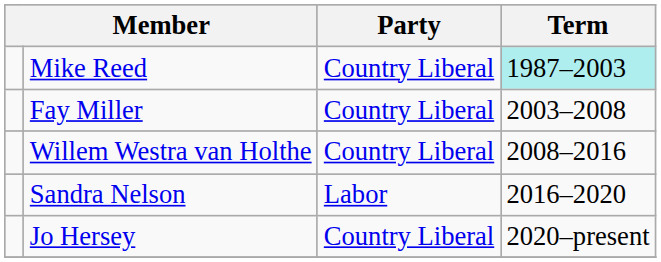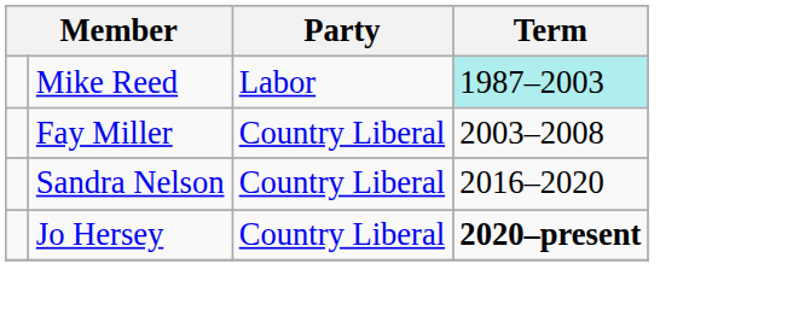 <table class="wikitable">
 <tr>
 <th colspan="2">Member</th>
 <th>Party</th>
 <th>Term</th>
 </tr>
 <tr>
 <td> </td>
 <td><a href='#'>Mike Reed</a></td>
-<td><a href='#'>Country Liberal</a></td>
+<td><a href='#'>Labor</a></td>
 <td style="background: paleturquoise;">1987–2003</td>
 </tr>
 <tr>
 <td> </td>
 <td><a href='#'>Fay Miller</a></td>
 <td><a href='#'>Country Liberal</a></td>
 <td>2003–2008</td>
 </tr>
 <tr>
 <td> </td>
-<td><a href='#'>Willem Westra van Holthe</a></td>
+<td><a href='#'>Sandra Nelson</a></td>
 <td><a href='#'>Country Liberal</a></td>
-<td>2008–2016</td>
-</tr>
-<tr>
-<td> </td>
-<td><a href='#'>Sandra Nelson</a></td>
-<td><a href='#'>Labor</a></td>
 <td>2016–2020</td>
 </tr>
 <tr>
 <td> </td>
 <td><a href='#'>Jo Hersey</a></td>
 <td><a href='#'>Country Liberal</a></td>
-<td>2020–present</td>
+<td><strong>2020–present</strong></td>
 </tr>
 <tr>
 </tr>
 </table>
